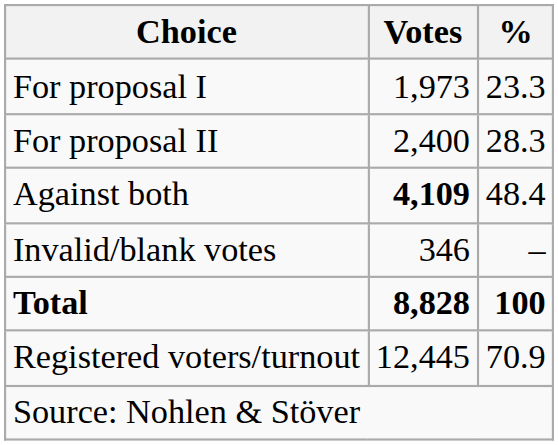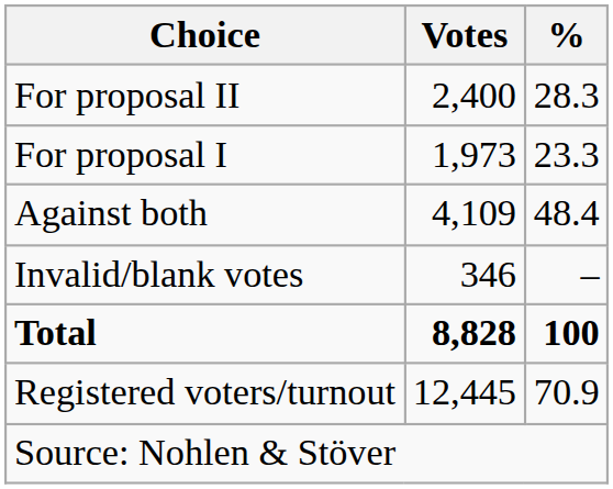 <table class=wikitable style=text-align:right>
 <tr>
 <th>Choice</th>
 <th>Votes</th>
 <th>%</th>
 </tr>
 <tr>
+<td align=left>For proposal II</td>
+<td>2,400</td>
+<td>28.3</td>
+</tr>
+<tr>
 <td align=left>For proposal I</td>
 <td>1,973</td>
 <td>23.3</td>
 </tr>
 <tr>
-<td align=left>For proposal II</td>
-<td>2,400</td>
-<td>28.3</td>
-</tr>
-<tr>
 <td align=left>Against both</td>
-<td><strong>4,109</strong></td>
+<td>4,109</td>
 <td>48.4</td>
 </tr>
 <tr>
 <td align=left>Invalid/blank votes</td>
 <td>346</td>
 <td>–</td>
 </tr>
 <tr>
 <td align=left><strong>Total</strong></td>
 <td><strong>8,828</strong></td>
 <td><strong>100</strong></td>
 </tr>
 <tr>
 <td align=left>Registered voters/turnout</td>
 <td>12,445</td>
 <td>70.9</td>
 </tr>
 <tr>
 <td align=left colspan=3>Source: Nohlen & Stöver</td>
 </tr>
 </table>
